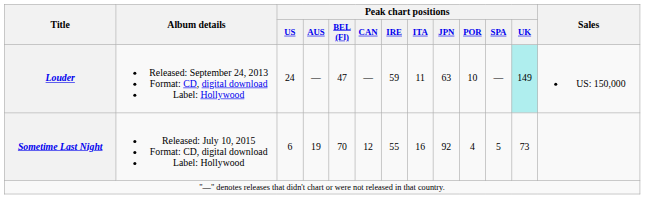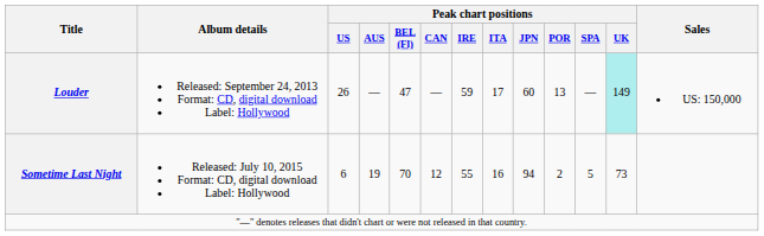 <table class="wikitable plainrowheaders" style="text-align:center;" border="1">
 <tr>
 <th scope="col" rowspan="2" style="width:11em;">Title</th>
 <th scope="col" rowspan="2" style="width:16em;">Album details</th>
 <th scope="col" colspan="10">Peak chart positions</th>
 <th scope="col" rowspan="2" style="width:10em;">Sales</th>
 </tr>
 <tr>
 <th scope="col" style="width:2.5em;font-size:90%;"><a href='#'>US</a><br></th>
 <th scope="col" style="width:2.5em;font-size:90%;"><a href='#'>AUS</a><br></th>
 <th scope="col" style="width:2.5em;font-size:90%;"><a href='#'>BEL<br>(Fl)</a><br></th>
 <th scope="col" style="width:2.5em;font-size:90%;"><a href='#'>CAN</a><br></th>
 <th scope="col" style="width:2.5em;font-size:90%;"><a href='#'>IRE</a><br></th>
 <th scope="col" style="width:2.5em;font-size:90%;"><a href='#'>ITA</a><br></th>
 <th scope="col" style="width:2.5em;font-size:90%;"><a href='#'>JPN</a><br></th>
 <th scope="col" style="width:2.5em;font-size:90%;"><a href='#'>POR</a><br></th>
 <th scope="col" style="width:2.5em;font-size:90%;"><a href='#'>SPA</a><br></th>
 <th scope="col" style="width:2.5em;font-size:90%;"><a href='#'>UK</a><br></th>
 </tr>
 <tr>
 <th scope="row"><em><a href='#'>Louder</a></em></th>
 <td><br><ul><li>Released: September 24, 2013</li><li>Format: <a href='#'>CD</a>, <a href='#'>digital download</a></li><li>Label: <a href='#'>Hollywood</a></li></ul></td>
-<td>24</td>
+<td>26</td>
 <td>—</td>
 <td>47</td>
 <td>—</td>
 <td>59</td>
-<td>11</td>
-<td>63</td>
-<td>10</td>
+<td>17</td>
+<td>60</td>
+<td>13</td>
 <td>—</td>
 <td style="background: paleturquoise;">149</td>
 <td><br><ul><li>US: 150,000</li></ul></td>
 </tr>
 <tr>
 <th scope="row"><em><a href='#'>Sometime Last Night</a></em></th>
 <td><br><ul><li>Released: July 10, 2015</li><li>Format: CD, digital download</li><li>Label: Hollywood</li></ul></td>
 <td>6</td>
 <td>19</td>
 <td>70</td>
 <td>12</td>
 <td>55</td>
 <td>16</td>
-<td>92</td>
-<td>4</td>
+<td>94</td>
+<td>2</td>
 <td>5</td>
 <td>73</td>
 <td></td>
 </tr>
 <tr>
 <td colspan="15" style="font-size:85%">"—" denotes releases that didn't chart or were not released in that country.</td>
 </tr>
 </table>
